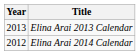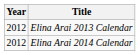 <table class="wikitable">
 <tr>
 <th>Year</th>
 <th>Title</th>
 </tr>
 <tr>
-<td>2013</td>
+<td>2012</td>
 <td><em>Elina Arai 2013 Calendar</em></td>
 </tr>
 <tr>
 <td>2012</td>
 <td><em>Elina Arai 2014 Calendar</em></td>
 </tr>
 </table>
